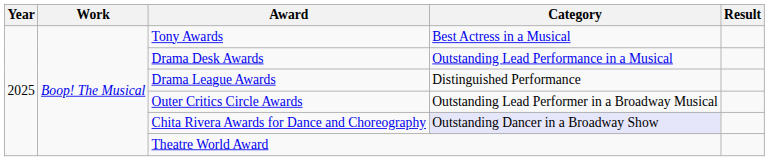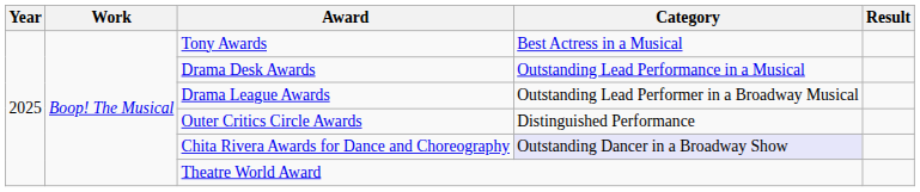 <table class="wikitable">
 <tr>
 <th>Year</th>
 <th>Work</th>
 <th>Award</th>
 <th>Category</th>
 <th>Result</th>
 </tr>
 <tr>
 <td rowspan="6">2025</td>
 <td rowspan="6"><em><a href='#'>Boop! The Musical</a></em></td>
 <td><a href='#'>Tony Awards</a></td>
 <td><a href='#'>Best Actress in a Musical</a></td>
 <td></td>
 </tr>
 <tr>
 <td><a href='#'>Drama Desk Awards</a></td>
 <td><a href='#'>Outstanding Lead Performance in a Musical</a></td>
 <td></td>
 </tr>
 <tr>
 <td><a href='#'>Drama League Awards</a></td>
-<td>Distinguished Performance</td>
+<td>Outstanding Lead Performer in a Broadway Musical</td>
 <td></td>
 </tr>
 <tr>
 <td><a href='#'>Outer Critics Circle Awards</a></td>
-<td>Outstanding Lead Performer in a Broadway Musical</td>
+<td>Distinguished Performance</td>
 <td></td>
 </tr>
 <tr>
 <td><a href='#'>Chita Rivera Awards for Dance and Choreography</a></td>
 <td style="background: lavender;">Outstanding Dancer in a Broadway Show</td>
 <td></td>
 </tr>
 <tr>
 <td colspan=2><a href='#'>Theatre World Award</a></td>
 <td></td>
 </tr>
 </table>
